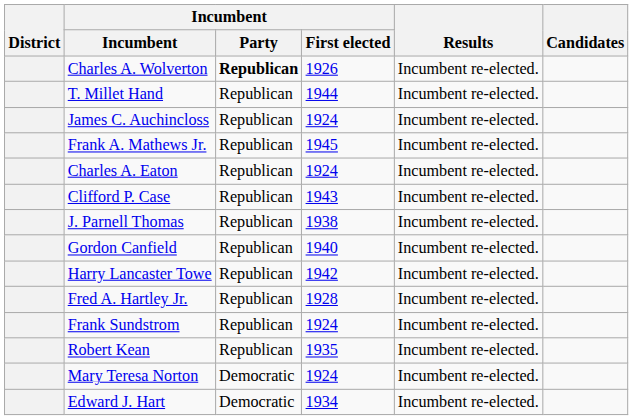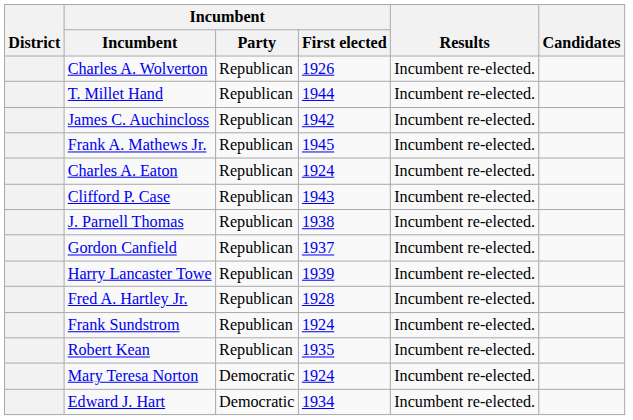 <table class=wikitable>
 <tr valign=bottom>
 <th rowspan=2>District</th>
 <th colspan=3>Incumbent</th>
 <th rowspan=2>Results</th>
 <th rowspan=2>Candidates</th>
 </tr>
 <tr>
 <th>Incumbent</th>
 <th>Party</th>
 <th>First elected</th>
 </tr>
 <tr>
 <th></th>
 <td><a href='#'>Charles A. Wolverton</a></td>
-<td><strong>Republican</strong></td>
+<td>Republican</td>
 <td><a href='#'>1926</a></td>
 <td>Incumbent re-elected.</td>
 <td nowrap></td>
 </tr>
 <tr>
 <th></th>
 <td><a href='#'>T. Millet Hand</a></td>
 <td>Republican</td>
 <td><a href='#'>1944</a></td>
 <td>Incumbent re-elected.</td>
 <td nowrap></td>
 </tr>
 <tr>
 <th></th>
 <td><a href='#'>James C. Auchincloss</a></td>
 <td>Republican</td>
-<td><a href='#'>1924</a></td>
+<td><a href='#'>1942</a></td>
 <td>Incumbent re-elected.</td>
 <td nowrap></td>
 </tr>
 <tr>
 <th></th>
 <td><a href='#'>Frank A. Mathews Jr.</a></td>
 <td>Republican</td>
 <td><a href='#'>1945 </a></td>
 <td>Incumbent re-elected.</td>
 <td nowrap></td>
 </tr>
 <tr>
 <th></th>
 <td><a href='#'>Charles A. Eaton</a></td>
 <td>Republican</td>
 <td><a href='#'>1924</a></td>
 <td>Incumbent re-elected.</td>
 <td nowrap></td>
 </tr>
 <tr>
 <th></th>
 <td><a href='#'>Clifford P. Case</a></td>
 <td>Republican</td>
 <td><a href='#'>1943</a></td>
 <td>Incumbent re-elected.</td>
 <td nowrap></td>
 </tr>
 <tr>
 <th></th>
 <td><a href='#'>J. Parnell Thomas</a></td>
 <td>Republican</td>
 <td><a href='#'>1938</a></td>
 <td>Incumbent re-elected.</td>
 <td nowrap></td>
 </tr>
 <tr>
 <th></th>
 <td><a href='#'>Gordon Canfield</a></td>
 <td>Republican</td>
-<td><a href='#'>1940</a></td>
+<td><a href='#'>1937</a></td>
 <td>Incumbent re-elected.</td>
 <td nowrap></td>
 </tr>
 <tr>
 <th></th>
 <td><a href='#'>Harry Lancaster Towe</a></td>
 <td>Republican</td>
-<td><a href='#'>1942</a></td>
+<td><a href='#'>1939</a></td>
 <td>Incumbent re-elected.</td>
 <td nowrap></td>
 </tr>
 <tr>
 <th></th>
 <td><a href='#'>Fred A. Hartley Jr.</a></td>
 <td>Republican</td>
 <td><a href='#'>1928</a></td>
 <td>Incumbent re-elected.</td>
 <td nowrap></td>
 </tr>
 <tr>
 <th></th>
 <td><a href='#'>Frank Sundstrom</a></td>
 <td>Republican</td>
 <td><a href='#'>1924</a></td>
 <td>Incumbent re-elected.</td>
 <td nowrap></td>
 </tr>
 <tr>
 <th></th>
 <td><a href='#'>Robert Kean</a></td>
 <td>Republican</td>
 <td><a href='#'>1935</a></td>
 <td>Incumbent re-elected.</td>
 <td nowrap></td>
 </tr>
 <tr>
 <th></th>
 <td><a href='#'>Mary Teresa Norton</a></td>
 <td>Democratic</td>
 <td><a href='#'>1924</a></td>
 <td>Incumbent re-elected.</td>
 <td nowrap></td>
 </tr>
 <tr>
 <th></th>
 <td><a href='#'>Edward J. Hart</a></td>
 <td>Democratic</td>
 <td><a href='#'>1934</a></td>
 <td>Incumbent re-elected.</td>
 <td nowrap></td>
 </tr>
 </table>
